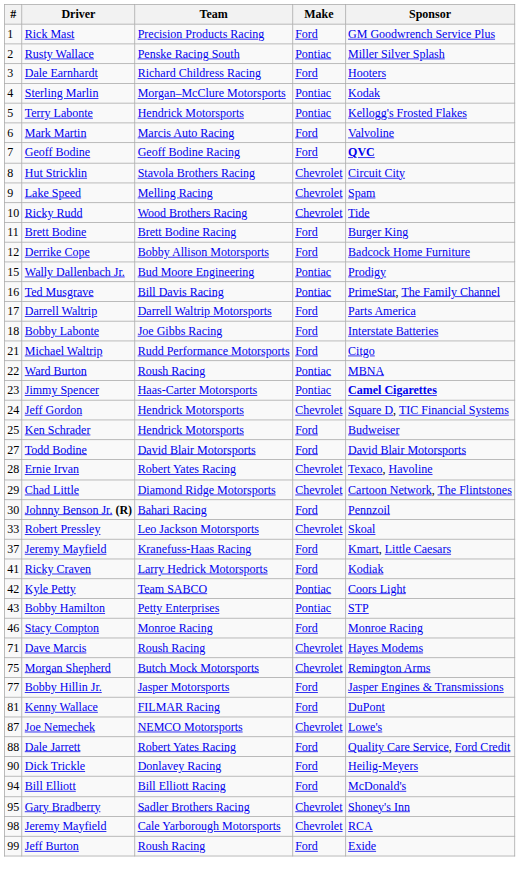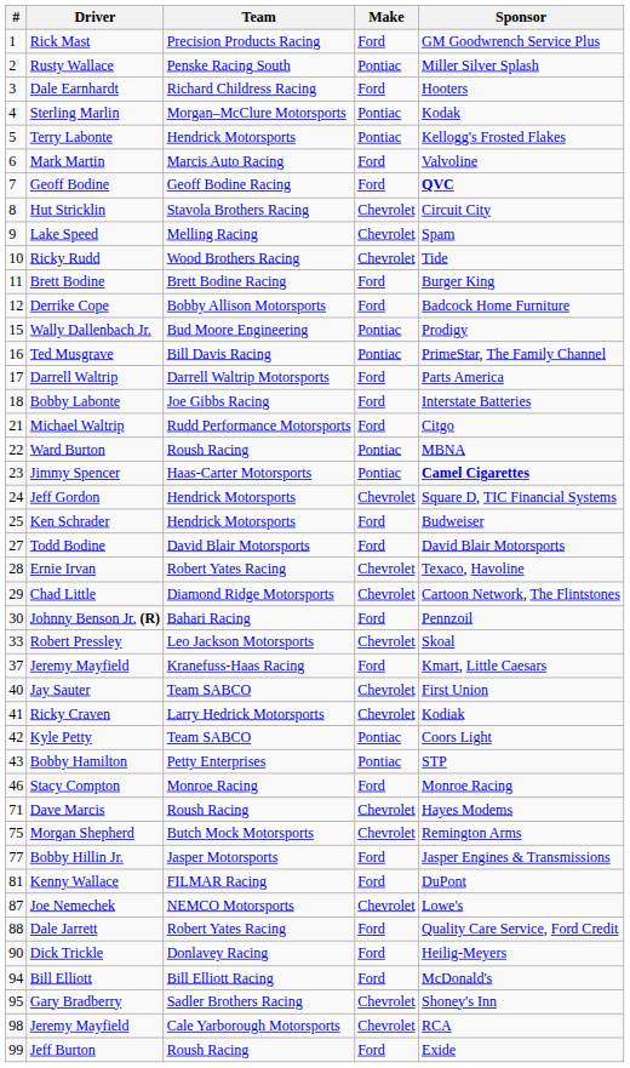 <table class="wikitable" style="font-size:95%">
 <tr>
 <th>#</th>
 <th>Driver</th>
 <th>Team</th>
 <th>Make</th>
 <th>Sponsor</th>
 </tr>
 <tr>
 <td>1</td>
 <td><a href='#'>Rick Mast</a></td>
 <td><a href='#'>Precision Products Racing</a></td>
 <td><a href='#'>Ford</a></td>
 <td><a href='#'>GM Goodwrench Service Plus</a></td>
 </tr>
 <tr>
 <td>2</td>
 <td><a href='#'>Rusty Wallace</a></td>
 <td><a href='#'>Penske Racing South</a></td>
 <td><a href='#'>Pontiac</a></td>
 <td><a href='#'>Miller Silver Splash</a></td>
 </tr>
 <tr>
 <td>3</td>
 <td><a href='#'>Dale Earnhardt</a></td>
 <td><a href='#'>Richard Childress Racing</a></td>
 <td><a href='#'>Ford</a></td>
 <td><a href='#'>Hooters</a></td>
 </tr>
 <tr>
 <td>4</td>
 <td><a href='#'>Sterling Marlin</a></td>
 <td><a href='#'>Morgan–McClure Motorsports</a></td>
 <td><a href='#'>Pontiac</a></td>
 <td><a href='#'>Kodak</a></td>
 </tr>
 <tr>
 <td>5</td>
 <td><a href='#'>Terry Labonte</a></td>
 <td><a href='#'>Hendrick Motorsports</a></td>
 <td><a href='#'>Pontiac</a></td>
 <td><a href='#'>Kellogg's Frosted Flakes</a></td>
 </tr>
 <tr>
 <td>6</td>
 <td><a href='#'>Mark Martin</a></td>
 <td><a href='#'>Marcis Auto Racing</a></td>
 <td><a href='#'>Ford</a></td>
 <td><a href='#'>Valvoline</a></td>
 </tr>
 <tr>
 <td>7</td>
 <td><a href='#'>Geoff Bodine</a></td>
 <td><a href='#'>Geoff Bodine Racing</a></td>
 <td><a href='#'>Ford</a></td>
 <td><strong><a href='#'>QVC</a></strong></td>
 </tr>
 <tr>
 <td>8</td>
 <td><a href='#'>Hut Stricklin</a></td>
 <td><a href='#'>Stavola Brothers Racing</a></td>
 <td><a href='#'>Chevrolet</a></td>
 <td><a href='#'>Circuit City</a></td>
 </tr>
 <tr>
 <td>9</td>
 <td><a href='#'>Lake Speed</a></td>
 <td><a href='#'>Melling Racing</a></td>
 <td><a href='#'>Chevrolet</a></td>
 <td><a href='#'>Spam</a></td>
 </tr>
 <tr>
 <td>10</td>
 <td><a href='#'>Ricky Rudd</a></td>
 <td><a href='#'>Wood Brothers Racing</a></td>
 <td><a href='#'>Chevrolet</a></td>
 <td><a href='#'>Tide</a></td>
 </tr>
 <tr>
 <td>11</td>
 <td><a href='#'>Brett Bodine</a></td>
 <td><a href='#'>Brett Bodine Racing</a></td>
 <td><a href='#'>Ford</a></td>
 <td><a href='#'>Burger King</a></td>
 </tr>
 <tr>
 <td>12</td>
 <td><a href='#'>Derrike Cope</a></td>
 <td><a href='#'>Bobby Allison Motorsports</a></td>
 <td><a href='#'>Ford</a></td>
 <td><a href='#'>Badcock Home Furniture</a></td>
 </tr>
 <tr>
 <td>15</td>
 <td><a href='#'>Wally Dallenbach Jr.</a></td>
 <td><a href='#'>Bud Moore Engineering</a></td>
 <td><a href='#'>Pontiac</a></td>
 <td><a href='#'>Prodigy</a></td>
 </tr>
 <tr>
 <td>16</td>
 <td><a href='#'>Ted Musgrave</a></td>
 <td><a href='#'>Bill Davis Racing</a></td>
 <td><a href='#'>Pontiac</a></td>
 <td><a href='#'>PrimeStar</a>, <a href='#'>The Family Channel</a></td>
 </tr>
 <tr>
 <td>17</td>
 <td><a href='#'>Darrell Waltrip</a></td>
 <td><a href='#'>Darrell Waltrip Motorsports</a></td>
 <td><a href='#'>Ford</a></td>
 <td><a href='#'>Parts America</a></td>
 </tr>
 <tr>
 <td>18</td>
 <td><a href='#'>Bobby Labonte</a></td>
 <td><a href='#'>Joe Gibbs Racing</a></td>
 <td><a href='#'>Ford</a></td>
 <td><a href='#'>Interstate Batteries</a></td>
 </tr>
 <tr>
 <td>21</td>
 <td><a href='#'>Michael Waltrip</a></td>
 <td><a href='#'>Rudd Performance Motorsports</a></td>
 <td><a href='#'>Ford</a></td>
 <td><a href='#'>Citgo</a></td>
 </tr>
 <tr>
 <td>22</td>
 <td><a href='#'>Ward Burton</a></td>
 <td><a href='#'>Roush Racing</a></td>
 <td><a href='#'>Pontiac</a></td>
 <td><a href='#'>MBNA</a></td>
 </tr>
 <tr>
 <td>23</td>
 <td><a href='#'>Jimmy Spencer</a></td>
 <td><a href='#'>Haas-Carter Motorsports</a></td>
 <td><a href='#'>Pontiac</a></td>
 <td><strong><a href='#'>Camel Cigarettes</a></strong></td>
 </tr>
 <tr>
 <td>24</td>
 <td><a href='#'>Jeff Gordon</a></td>
 <td><a href='#'>Hendrick Motorsports</a></td>
 <td><a href='#'>Chevrolet</a></td>
 <td><a href='#'>Square D</a>, <a href='#'>TIC Financial Systems</a></td>
 </tr>
 <tr>
 <td>25</td>
 <td><a href='#'>Ken Schrader</a></td>
 <td><a href='#'>Hendrick Motorsports</a></td>
 <td><a href='#'>Ford</a></td>
 <td><a href='#'>Budweiser</a></td>
 </tr>
 <tr>
 <td>27</td>
 <td><a href='#'>Todd Bodine</a></td>
 <td><a href='#'>David Blair Motorsports</a></td>
 <td><a href='#'>Ford</a></td>
 <td><a href='#'>David Blair Motorsports</a></td>
 </tr>
 <tr>
 <td>28</td>
 <td><a href='#'>Ernie Irvan</a></td>
 <td><a href='#'>Robert Yates Racing</a></td>
 <td><a href='#'>Chevrolet</a></td>
 <td><a href='#'>Texaco</a>, <a href='#'>Havoline</a></td>
 </tr>
 <tr>
 <td>29</td>
 <td><a href='#'>Chad Little</a></td>
 <td><a href='#'>Diamond Ridge Motorsports</a></td>
 <td><a href='#'>Chevrolet</a></td>
 <td><a href='#'>Cartoon Network</a>, <a href='#'>The Flintstones</a></td>
 </tr>
 <tr>
 <td>30</td>
 <td><a href='#'>Johnny Benson Jr.</a> <strong>(R)</strong></td>
 <td><a href='#'>Bahari Racing</a></td>
 <td><a href='#'>Ford</a></td>
 <td><a href='#'>Pennzoil</a></td>
 </tr>
 <tr>
 <td>33</td>
 <td><a href='#'>Robert Pressley</a></td>
 <td><a href='#'>Leo Jackson Motorsports</a></td>
 <td><a href='#'>Chevrolet</a></td>
 <td><a href='#'>Skoal</a></td>
 </tr>
 <tr>
 <td>37</td>
 <td><a href='#'>Jeremy Mayfield</a></td>
 <td><a href='#'>Kranefuss-Haas Racing</a></td>
 <td><a href='#'>Ford</a></td>
 <td><a href='#'>Kmart</a>, <a href='#'>Little Caesars</a></td>
 </tr>
 <tr>
+<td>40</td>
+<td><a href='#'>Jay Sauter</a></td>
+<td><a href='#'>Team SABCO</a></td>
+<td><a href='#'>Chevrolet</a></td>
+<td><a href='#'>First Union</a></td>
+</tr>
+<tr>
 <td>41</td>
 <td><a href='#'>Ricky Craven</a></td>
 <td><a href='#'>Larry Hedrick Motorsports</a></td>
-<td><a href='#'>Ford</a></td>
+<td><a href='#'>Chevrolet</a></td>
 <td><a href='#'>Kodiak</a></td>
 </tr>
 <tr>
 <td>42</td>
 <td><a href='#'>Kyle Petty</a></td>
 <td><a href='#'>Team SABCO</a></td>
 <td><a href='#'>Pontiac</a></td>
 <td><a href='#'>Coors Light</a></td>
 </tr>
 <tr>
 <td>43</td>
 <td><a href='#'>Bobby Hamilton</a></td>
 <td><a href='#'>Petty Enterprises</a></td>
 <td><a href='#'>Pontiac</a></td>
 <td><a href='#'>STP</a></td>
 </tr>
 <tr>
 <td>46</td>
 <td><a href='#'>Stacy Compton</a></td>
 <td><a href='#'>Monroe Racing</a></td>
 <td><a href='#'>Ford</a></td>
 <td><a href='#'>Monroe Racing</a></td>
 </tr>
 <tr>
 <td>71</td>
 <td><a href='#'>Dave Marcis</a></td>
 <td><a href='#'>Roush Racing</a></td>
 <td><a href='#'>Chevrolet</a></td>
 <td><a href='#'>Hayes Modems</a></td>
 </tr>
 <tr>
 <td>75</td>
 <td><a href='#'>Morgan Shepherd</a></td>
 <td><a href='#'>Butch Mock Motorsports</a></td>
 <td><a href='#'>Chevrolet</a></td>
 <td><a href='#'>Remington Arms</a></td>
 </tr>
 <tr>
 <td>77</td>
 <td><a href='#'>Bobby Hillin Jr.</a></td>
 <td><a href='#'>Jasper Motorsports</a></td>
 <td><a href='#'>Ford</a></td>
 <td><a href='#'>Jasper Engines & Transmissions</a></td>
 </tr>
 <tr>
 <td>81</td>
 <td><a href='#'>Kenny Wallace</a></td>
 <td><a href='#'>FILMAR Racing</a></td>
 <td><a href='#'>Ford</a></td>
 <td><a href='#'>DuPont</a></td>
 </tr>
 <tr>
 <td>87</td>
 <td><a href='#'>Joe Nemechek</a></td>
 <td><a href='#'>NEMCO Motorsports</a></td>
 <td><a href='#'>Chevrolet</a></td>
 <td><a href='#'>Lowe's</a></td>
 </tr>
 <tr>
 <td>88</td>
 <td><a href='#'>Dale Jarrett</a></td>
 <td><a href='#'>Robert Yates Racing</a></td>
 <td><a href='#'>Ford</a></td>
 <td><a href='#'>Quality Care Service</a>, <a href='#'>Ford Credit</a></td>
 </tr>
 <tr>
 <td>90</td>
 <td><a href='#'>Dick Trickle</a></td>
 <td><a href='#'>Donlavey Racing</a></td>
 <td><a href='#'>Ford</a></td>
 <td><a href='#'>Heilig-Meyers</a></td>
 </tr>
 <tr>
 <td>94</td>
 <td><a href='#'>Bill Elliott</a></td>
 <td><a href='#'>Bill Elliott Racing</a></td>
 <td><a href='#'>Ford</a></td>
 <td><a href='#'>McDonald's</a></td>
 </tr>
 <tr>
 <td>95</td>
 <td><a href='#'>Gary Bradberry</a></td>
 <td><a href='#'>Sadler Brothers Racing</a></td>
 <td><a href='#'>Chevrolet</a></td>
 <td><a href='#'>Shoney's Inn</a></td>
 </tr>
 <tr>
 <td>98</td>
 <td><a href='#'>Jeremy Mayfield</a></td>
 <td><a href='#'>Cale Yarborough Motorsports</a></td>
 <td><a href='#'>Chevrolet</a></td>
 <td><a href='#'>RCA</a></td>
 </tr>
 <tr>
 <td>99</td>
 <td><a href='#'>Jeff Burton</a></td>
 <td><a href='#'>Roush Racing</a></td>
 <td><a href='#'>Ford</a></td>
 <td><a href='#'>Exide</a></td>
 </tr>
 </table>
